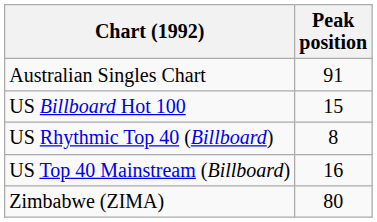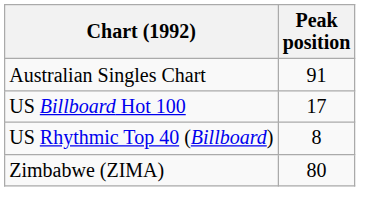 <table Class = "wikitable sortable">
 <tr>
 <th>Chart (1992)</th>
 <th>Peak<br>position</th>
 </tr>
 <tr>
 <td>Australian Singles Chart</td>
 <td style="text-align:center;">91</td>
 </tr>
 <tr>
 <td>US <a href='#'><em>Billboard</em> Hot 100</a></td>
-<td align=center>15</td>
+<td align=center>17</td>
 </tr>
 <tr>
 <td>US <a href='#'>Rhythmic Top 40</a> (<em><a href='#'>Billboard</a></em>)</td>
 <td align=center>8</td>
 </tr>
 <tr>
-<td>US <a href='#'>Top 40 Mainstream</a> (<em>Billboard</em>)</td>
-<td align=center>16</td>
-</tr>
-<tr>
 <td>Zimbabwe (ZIMA)</td>
 <td align=center>80</td>
 </tr>
 </table>
